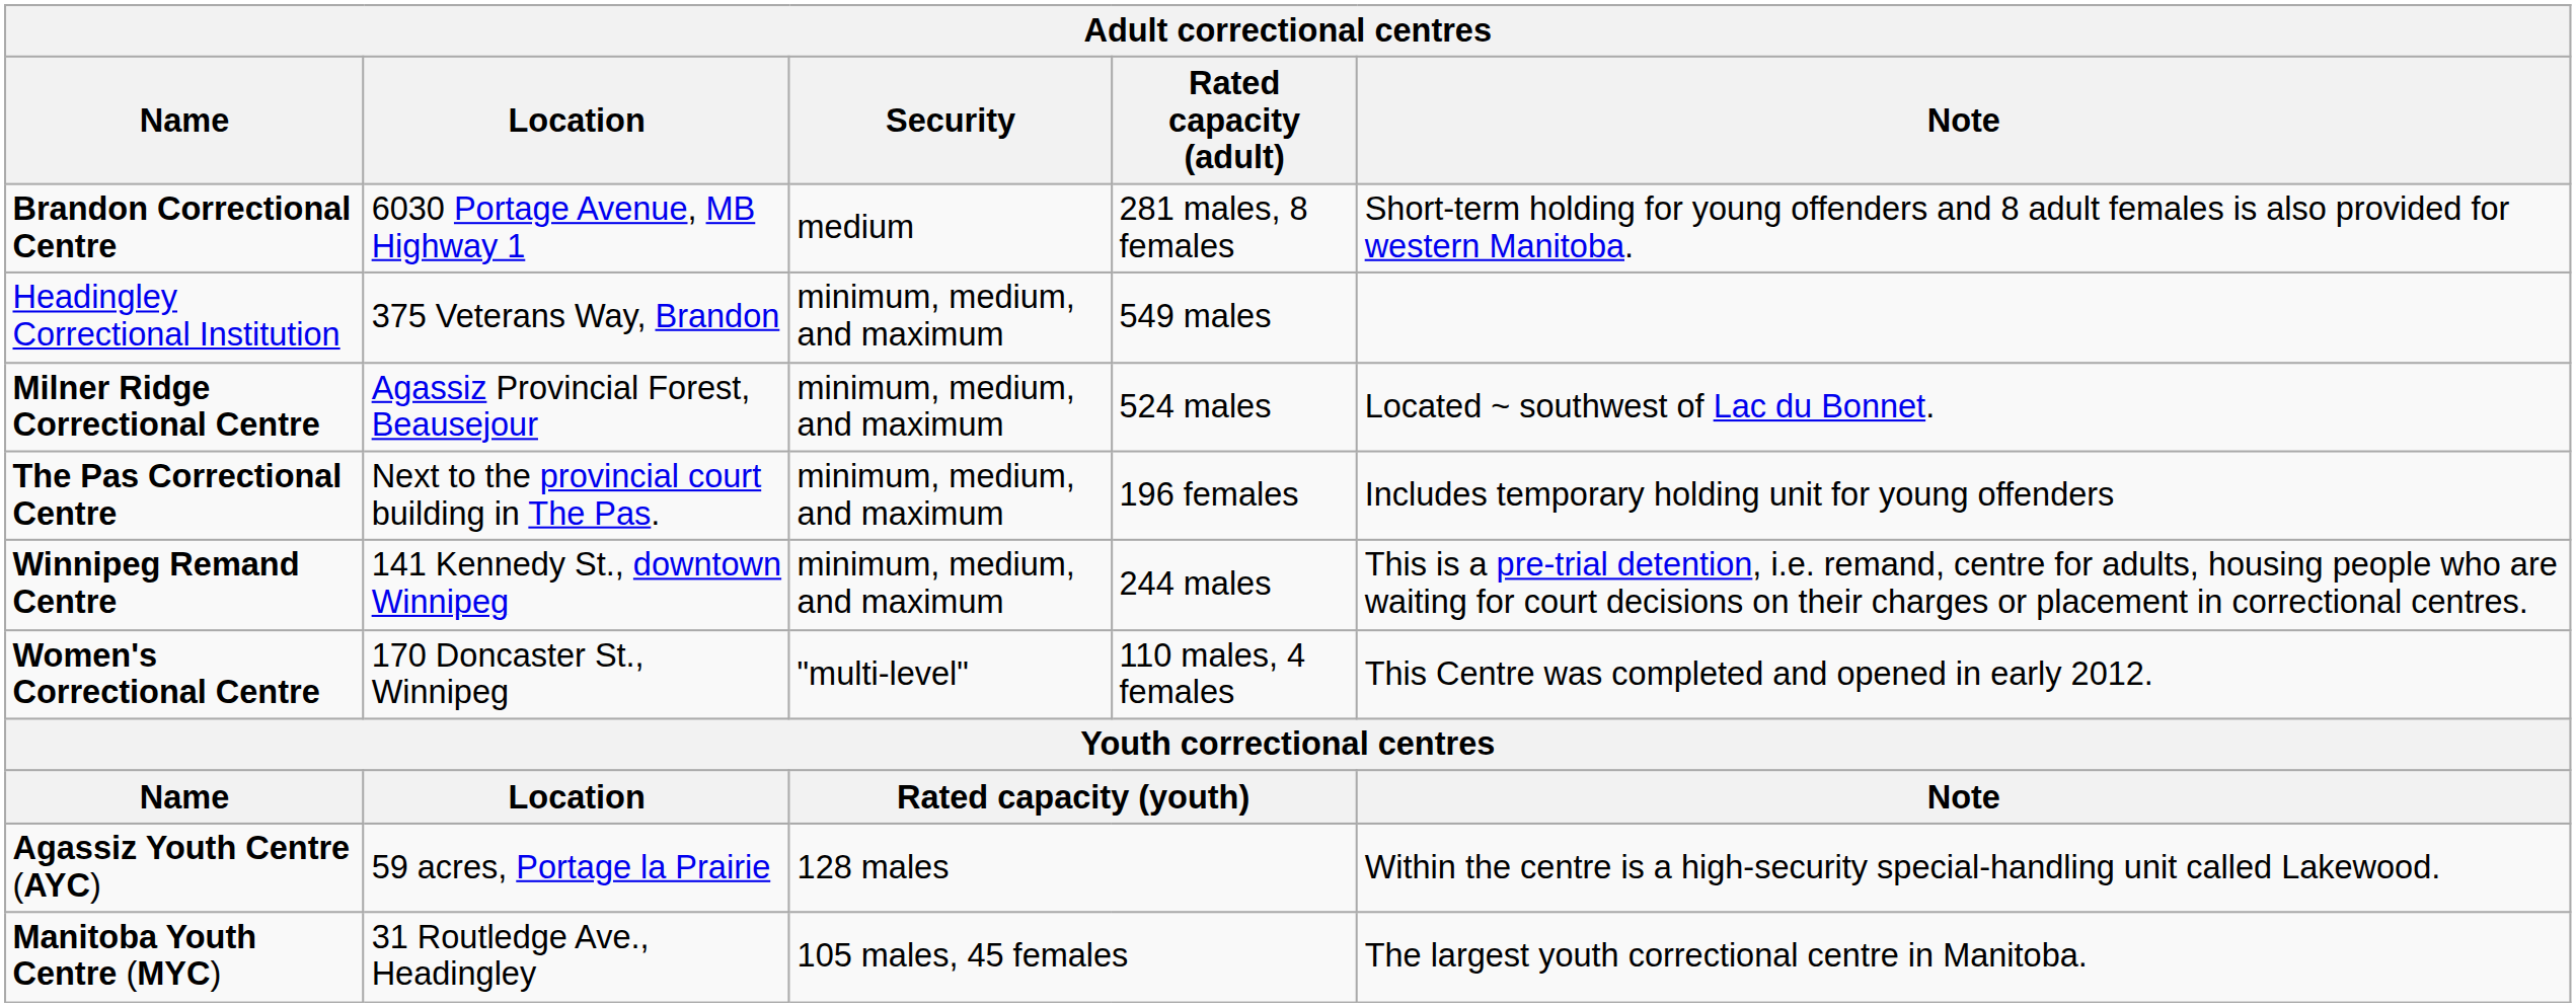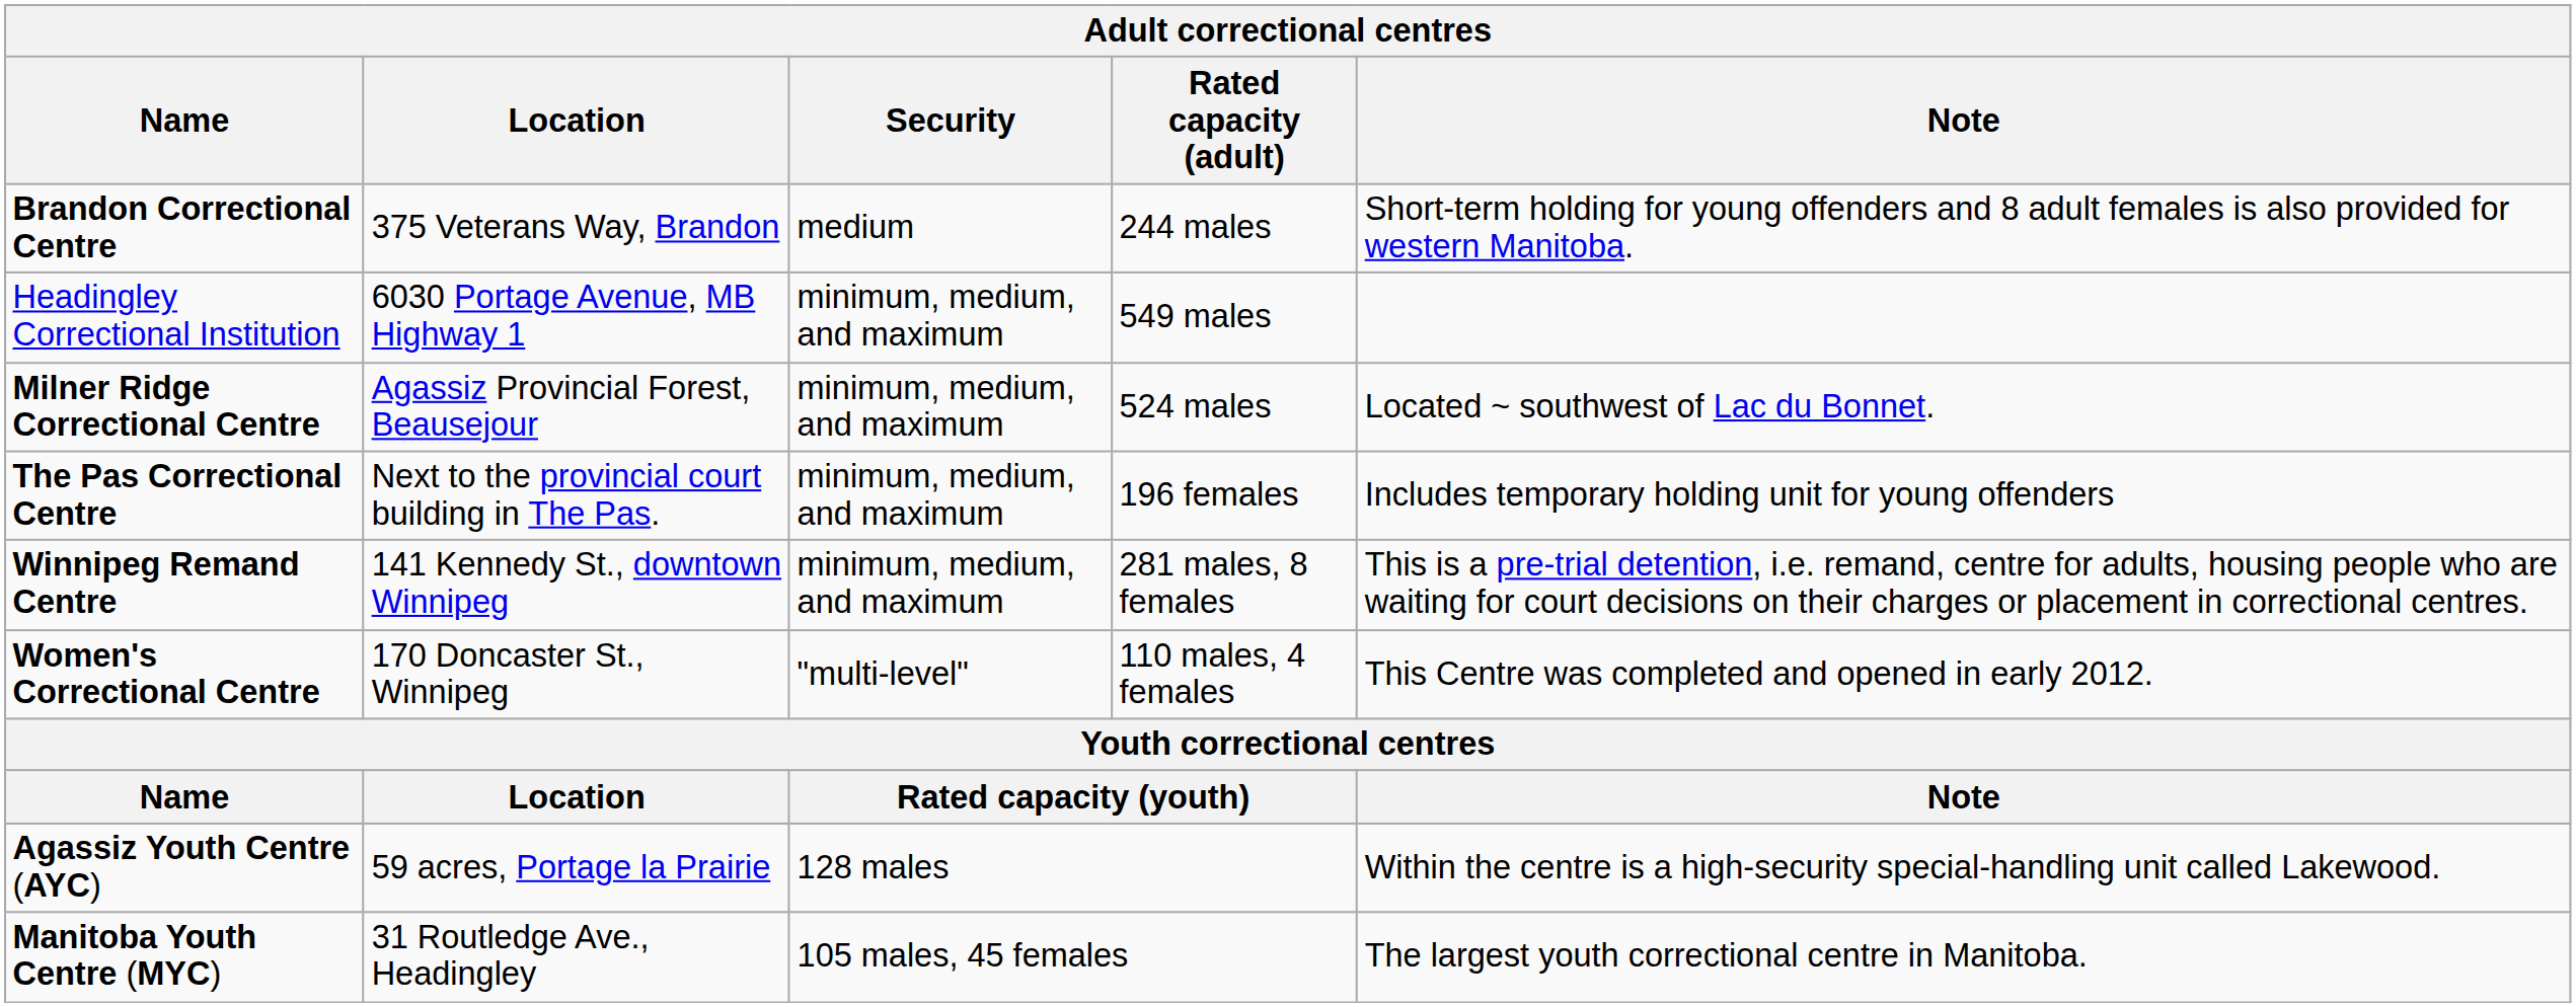 <table class="wikitable">
 <tr>
 <th colspan="5">Adult correctional centres</th>
 </tr>
 <tr>
 <th>Name</th>
 <th>Location</th>
 <th>Security</th>
 <th>Rated capacity (adult)</th>
 <th>Note</th>
 </tr>
 <tr>
 <td><strong>Brandon Correctional Centre</strong></td>
-<td>6030 <a href='#'>Portage Avenue</a>, <a href='#'>MB Highway 1</a></td>
+<td>375 Veterans Way, <a href='#'>Brandon</a></td>
 <td>medium</td>
-<td>281 males, 8 females</td>
+<td>244 males</td>
 <td>Short-term holding for young offenders and 8 adult females is also provided for <a href='#'>western Manitoba</a>.</td>
 </tr>
 <tr>
 <td><a href='#'>Headingley Correctional Institution</a></td>
-<td>375 Veterans Way, <a href='#'>Brandon</a></td>
+<td>6030 <a href='#'>Portage Avenue</a>, <a href='#'>MB Highway 1</a></td>
 <td>minimum, medium, and maximum</td>
 <td>549 males</td>
 <td></td>
 </tr>
 <tr>
 <td><strong>Milner Ridge Correctional Centre</strong></td>
 <td><a href='#'>Agassiz</a> Provincial Forest, <a href='#'>Beausejour</a></td>
 <td>minimum, medium, and maximum</td>
 <td>524 males</td>
 <td>Located ~ southwest of <a href='#'>Lac du Bonnet</a>.</td>
 </tr>
 <tr>
 <td><strong>The Pas Correctional Centre</strong></td>
 <td>Next to the <a href='#'>provincial court</a> building in <a href='#'>The Pas</a>.</td>
 <td>minimum, medium, and maximum</td>
 <td>196 females</td>
 <td>Includes temporary holding unit for young offenders</td>
 </tr>
 <tr>
 <td><strong>Winnipeg Remand Centre</strong></td>
 <td>141 Kennedy St., <a href='#'>downtown Winnipeg</a></td>
 <td>minimum, medium, and maximum</td>
-<td>244 males</td>
+<td>281 males, 8 females</td>
 <td>This is a <a href='#'>pre-trial detention</a>, i.e. remand, centre for adults, housing people who are waiting for court decisions on their charges or placement in correctional centres.</td>
 </tr>
 <tr>
 <td><strong>Women's Correctional Centre</strong></td>
 <td>170 Doncaster St., Winnipeg</td>
 <td>"multi-level"</td>
 <td>110 males, 4 females</td>
 <td>This Centre was completed and opened in early 2012.</td>
 </tr>
 <tr>
 <th colspan="5">Youth correctional centres</th>
 </tr>
 <tr>
 <th>Name</th>
 <th>Location</th>
 <th colspan="2">Rated capacity (youth)</th>
 <th>Note</th>
 </tr>
 <tr>
 <td><strong>Agassiz Youth Centre</strong> (<strong>AYC</strong>)</td>
 <td>59 acres, <a href='#'>Portage la Prairie</a></td>
 <td colspan="2">128 males</td>
 <td>Within the centre is a high-security special-handling unit called Lakewood.</td>
 </tr>
 <tr>
 <td><strong>Manitoba Youth Centre</strong> (<strong>MYC</strong>)</td>
 <td>31 Routledge Ave., Headingley</td>
 <td colspan="2">105 males, 45 females</td>
 <td>The largest youth correctional centre in Manitoba.</td>
 </tr>
 </table>
